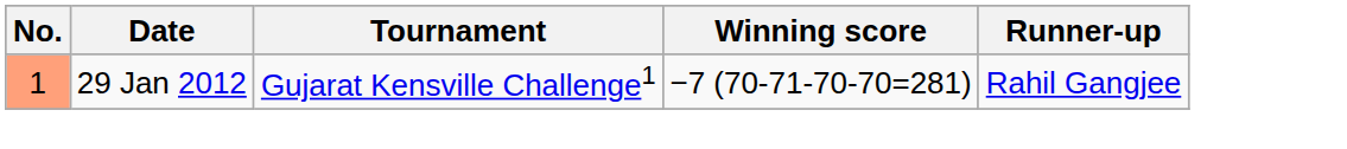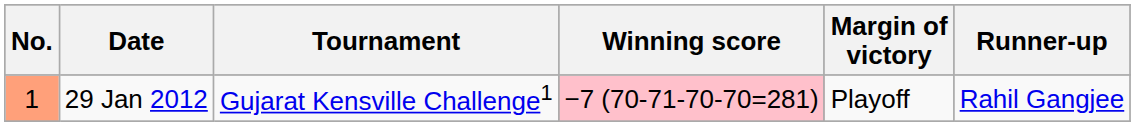 <table class="wikitable" style="font-size:95%;">
 <tr>
 <th>No.</th>
 <th>Date</th>
 <th>Tournament</th>
 <th>Winning score</th>
+<th>Margin of<br>victory</th>
 <th>Runner-up</th>
 </tr>
 <tr>
 <td align=center style="background: lightsalmon;">1</td>
 <td align=right>29 Jan <a href='#'>2012</a></td>
 <td><a href='#'>Gujarat Kensville Challenge</a><sup>1</sup></td>
-<td>−7 (70-71-70-70=281)</td>
+<td style="background: pink;">−7 (70-71-70-70=281)</td>
+<td>Playoff</td>
 <td> <a href='#'>Rahil Gangjee</a></td>
 </tr>
 </table>
